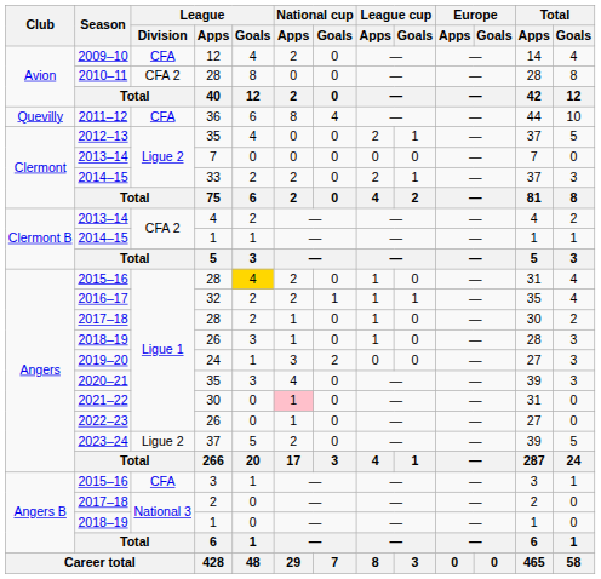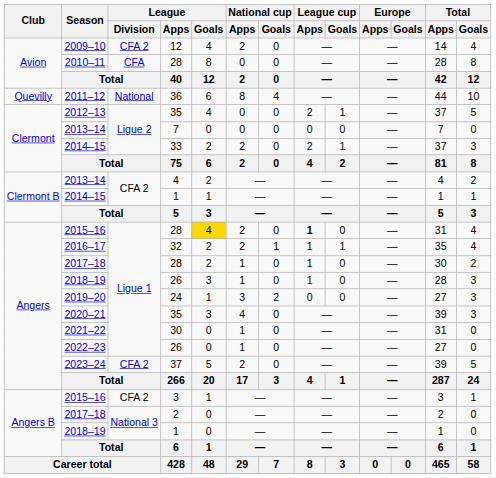 <table class="wikitable" style="text-align:center">
 <tr>
 <th rowspan="2">Club</th>
 <th rowspan="2">Season</th>
 <th colspan="3">League</th>
 <th colspan="2">National cup</th>
 <th colspan="2">League cup</th>
 <th colspan="2">Europe</th>
 <th colspan="2">Total</th>
 </tr>
 <tr>
 <th>Division</th>
 <th>Apps</th>
 <th>Goals</th>
 <th>Apps</th>
 <th>Goals</th>
 <th>Apps</th>
 <th>Goals</th>
 <th>Apps</th>
 <th>Goals</th>
 <th>Apps</th>
 <th>Goals</th>
 </tr>
 <tr>
 <td rowspan="3"><a href='#'>Avion</a></td>
 <td><a href='#'>2009–10</a></td>
-<td><a href='#'>CFA</a></td>
+<td><a href='#'>CFA 2</a></td>
 <td>12</td>
 <td>4</td>
 <td>2</td>
 <td>0</td>
 <td colspan="2">—</td>
 <td colspan="2">—</td>
 <td>14</td>
 <td>4</td>
 </tr>
 <tr>
 <td><a href='#'>2010–11</a></td>
-<td>CFA 2</td>
+<td><a href='#'>CFA</a></td>
 <td>28</td>
 <td>8</td>
 <td>0</td>
 <td>0</td>
 <td colspan="2">—</td>
 <td colspan="2">—</td>
 <td>28</td>
 <td>8</td>
 </tr>
 <tr>
 <th colspan="2">Total</th>
 <th>40</th>
 <th>12</th>
 <th>2</th>
 <th>0</th>
 <th colspan="2">—</th>
 <th colspan="2">—</th>
 <th>42</th>
 <th>12</th>
 </tr>
 <tr>
 <td><a href='#'>Quevilly</a></td>
 <td><a href='#'>2011–12</a></td>
-<td><a href='#'>CFA</a></td>
+<td><a href='#'>National</a></td>
 <td>36</td>
 <td>6</td>
 <td>8</td>
 <td>4</td>
 <td colspan="2">—</td>
 <td colspan="2">—</td>
 <td>44</td>
 <td>10</td>
 </tr>
 <tr>
 <td rowspan="4"><a href='#'>Clermont</a></td>
 <td><a href='#'>2012–13</a></td>
 <td rowspan="3"><a href='#'>Ligue 2</a></td>
 <td>35</td>
 <td>4</td>
 <td>0</td>
 <td>0</td>
 <td>2</td>
 <td>1</td>
 <td colspan="2">—</td>
 <td>37</td>
 <td>5</td>
 </tr>
 <tr>
 <td><a href='#'>2013–14</a></td>
 <td>7</td>
 <td>0</td>
 <td>0</td>
 <td>0</td>
 <td>0</td>
 <td>0</td>
 <td colspan="2">—</td>
 <td>7</td>
 <td>0</td>
 </tr>
 <tr>
 <td><a href='#'>2014–15</a></td>
 <td>33</td>
 <td>2</td>
 <td>2</td>
 <td>0</td>
 <td>2</td>
 <td>1</td>
 <td colspan="2">—</td>
 <td>37</td>
 <td>3</td>
 </tr>
 <tr>
 <th colspan="2">Total</th>
 <th>75</th>
 <th>6</th>
 <th>2</th>
 <th>0</th>
 <th>4</th>
 <th>2</th>
 <th colspan="2">—</th>
 <th>81</th>
 <th>8</th>
 </tr>
 <tr>
 <td rowspan="3"><a href='#'>Clermont B</a></td>
 <td><a href='#'>2013–14</a></td>
 <td rowspan="2">CFA 2</td>
 <td>4</td>
 <td>2</td>
 <td colspan="2">—</td>
 <td colspan="2">—</td>
 <td colspan="2">—</td>
 <td>4</td>
 <td>2</td>
 </tr>
 <tr>
 <td><a href='#'>2014–15</a></td>
 <td>1</td>
 <td>1</td>
 <td colspan="2">—</td>
 <td colspan="2">—</td>
 <td colspan="2">—</td>
 <td>1</td>
 <td>1</td>
 </tr>
 <tr>
 <th colspan="2">Total</th>
 <th>5</th>
 <th>3</th>
 <th colspan="2">—</th>
 <th colspan="2">—</th>
 <th colspan="2">—</th>
 <th>5</th>
 <th>3</th>
 </tr>
 <tr>
 <td rowspan="10"><a href='#'>Angers</a></td>
 <td><a href='#'>2015–16</a></td>
 <td rowspan="8"><a href='#'>Ligue 1</a></td>
 <td>28</td>
 <td style="background: gold;">4</td>
 <td>2</td>
 <td>0</td>
-<td>1</td>
+<td><strong>1</strong></td>
 <td>0</td>
 <td colspan="2">—</td>
 <td>31</td>
 <td>4</td>
 </tr>
 <tr>
 <td><a href='#'>2016–17</a></td>
 <td>32</td>
 <td>2</td>
 <td>2</td>
 <td>1</td>
 <td>1</td>
 <td>1</td>
 <td colspan="2">—</td>
 <td>35</td>
 <td>4</td>
 </tr>
 <tr>
 <td><a href='#'>2017–18</a></td>
 <td>28</td>
 <td>2</td>
 <td>1</td>
 <td>0</td>
 <td>1</td>
 <td>0</td>
 <td colspan="2">—</td>
 <td>30</td>
 <td>2</td>
 </tr>
 <tr>
 <td><a href='#'>2018–19</a></td>
 <td>26</td>
 <td>3</td>
 <td>1</td>
 <td>0</td>
 <td>1</td>
 <td>0</td>
 <td colspan="2">—</td>
 <td>28</td>
 <td>3</td>
 </tr>
 <tr>
 <td><a href='#'>2019–20</a></td>
 <td>24</td>
 <td>1</td>
 <td>3</td>
 <td>2</td>
 <td>0</td>
 <td>0</td>
 <td colspan="2">—</td>
 <td>27</td>
 <td>3</td>
 </tr>
 <tr>
 <td><a href='#'>2020–21</a></td>
 <td>35</td>
 <td>3</td>
 <td>4</td>
 <td>0</td>
 <td colspan="2">—</td>
 <td colspan="2">—</td>
 <td>39</td>
 <td>3</td>
 </tr>
 <tr>
 <td><a href='#'>2021–22</a></td>
 <td>30</td>
 <td>0</td>
-<td style="background: pink;">1</td>
+<td>1</td>
 <td>0</td>
 <td colspan="2">—</td>
 <td colspan="2">—</td>
 <td>31</td>
 <td>0</td>
 </tr>
 <tr>
 <td><a href='#'>2022–23</a></td>
 <td>26</td>
 <td>0</td>
 <td>1</td>
 <td>0</td>
 <td colspan="2">—</td>
 <td colspan="2">—</td>
 <td>27</td>
 <td>0</td>
 </tr>
 <tr>
 <td><a href='#'>2023–24</a></td>
-<td>Ligue 2</td>
+<td><a href='#'>CFA 2</a></td>
 <td>37</td>
 <td>5</td>
 <td>2</td>
 <td>0</td>
 <td colspan="2">—</td>
 <td colspan="2">—</td>
 <td>39</td>
 <td>5</td>
 </tr>
 <tr>
 <th colspan="2">Total</th>
 <th>266</th>
 <th>20</th>
 <th>17</th>
 <th>3</th>
 <th>4</th>
 <th>1</th>
 <th colspan="2">—</th>
 <th>287</th>
 <th>24</th>
 </tr>
 <tr>
 <td rowspan="4"><a href='#'>Angers B</a></td>
 <td><a href='#'>2015–16</a></td>
-<td><a href='#'>CFA</a></td>
+<td>CFA 2</td>
 <td>3</td>
 <td>1</td>
 <td colspan="2">—</td>
 <td colspan="2">—</td>
 <td colspan="2">—</td>
 <td>3</td>
 <td>1</td>
 </tr>
 <tr>
 <td><a href='#'>2017–18</a></td>
 <td rowspan="2"><a href='#'>National 3</a></td>
 <td>2</td>
 <td>0</td>
 <td colspan="2">—</td>
 <td colspan="2">—</td>
 <td colspan="2">—</td>
 <td>2</td>
 <td>0</td>
 </tr>
 <tr>
 <td><a href='#'>2018–19</a></td>
 <td>1</td>
 <td>0</td>
 <td colspan="2">—</td>
 <td colspan="2">—</td>
 <td colspan="2">—</td>
 <td>1</td>
 <td>0</td>
 </tr>
 <tr>
 <th colspan="2">Total</th>
 <th>6</th>
 <th>1</th>
 <th colspan="2">—</th>
 <th colspan="2">—</th>
 <th colspan="2">—</th>
 <th>6</th>
 <th>1</th>
 </tr>
 <tr>
 <th colspan="3">Career total</th>
 <th>428</th>
 <th>48</th>
 <th>29</th>
 <th>7</th>
 <th>8</th>
 <th>3</th>
 <th>0</th>
 <th>0</th>
 <th>465</th>
 <th>58</th>
 </tr>
 </table>
